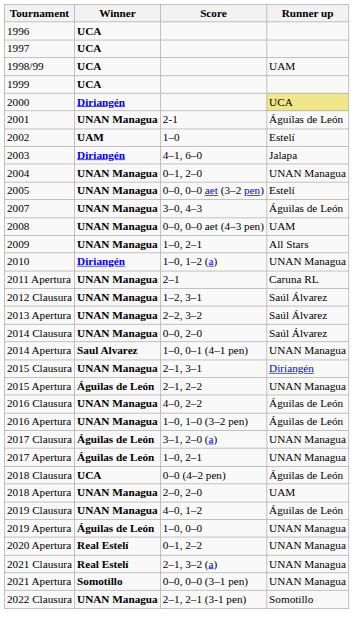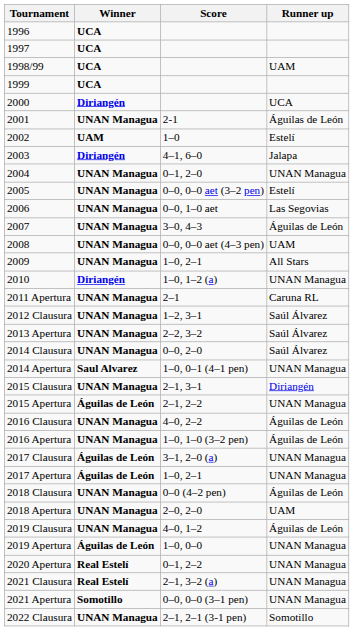 <table class="sortable wikitable">
 <tr>
 <th>Tournament</th>
 <th>Winner</th>
 <th>Score</th>
 <th>Runner up</th>
 </tr>
 <tr>
 <td>1996</td>
 <td><strong>UCA</strong></td>
 <td></td>
 <td></td>
 </tr>
 <tr>
 <td>1997</td>
 <td><strong>UCA</strong></td>
 <td></td>
 <td></td>
 </tr>
 <tr>
 <td>1998/99</td>
 <td><strong>UCA</strong></td>
 <td></td>
 <td>UAM</td>
 </tr>
 <tr>
 <td>1999</td>
 <td><strong>UCA</strong></td>
 <td></td>
 <td></td>
 </tr>
 <tr>
 <td>2000</td>
 <td><strong><a href='#'>Diriangén</a></strong></td>
 <td></td>
-<td style="background: khaki;">UCA</td>
+<td>UCA</td>
 </tr>
 <tr>
 <td>2001</td>
 <td><strong>UNAN Managua</strong></td>
 <td>2-1</td>
 <td>Águilas de León</td>
 </tr>
 <tr>
 <td>2002</td>
 <td><strong>UAM</strong></td>
 <td>1–0</td>
 <td>Estelí</td>
 </tr>
 <tr>
 <td>2003</td>
 <td><strong><a href='#'>Diriangén</a></strong></td>
 <td>4–1, 6–0</td>
 <td>Jalapa</td>
 </tr>
 <tr>
 <td>2004</td>
 <td><strong>UNAN Managua</strong></td>
 <td>0–1, 2–0</td>
 <td>UNAN Managua</td>
 </tr>
 <tr>
 <td>2005</td>
 <td><strong>UNAN Managua</strong></td>
 <td>0–0, 0–0 <a href='#'>aet</a> (3–2 <a href='#'>pen</a>)</td>
 <td>Estelí</td>
+</tr>
+<tr>
+<td>2006</td>
+<td><strong>UNAN Managua</strong></td>
+<td>0–0, 1–0 aet</td>
+<td>Las Segovias</td>
 </tr>
 <tr>
 <td>2007</td>
 <td><strong>UNAN Managua</strong></td>
 <td>3–0, 4–3</td>
 <td>Águilas de León</td>
 </tr>
 <tr>
 <td>2008</td>
 <td><strong>UNAN Managua</strong></td>
 <td>0–0, 0–0 aet (4–3 pen)</td>
 <td>UAM</td>
 </tr>
 <tr>
 <td>2009</td>
 <td><strong>UNAN Managua</strong></td>
 <td>1–0, 2–1</td>
 <td>All Stars</td>
 </tr>
 <tr>
 <td>2010</td>
 <td><strong><a href='#'>Diriangén</a></strong></td>
 <td>1–0, 1–2 (<a href='#'>a</a>)</td>
 <td>UNAN Managua</td>
 </tr>
 <tr>
 <td>2011 Apertura</td>
 <td><strong>UNAN Managua</strong></td>
 <td>2–1</td>
 <td>Caruna RL</td>
 </tr>
 <tr>
 <td>2012 Clausura </td>
 <td><strong>UNAN Managua</strong></td>
 <td>1–2, 3–1</td>
 <td>Saúl Álvarez</td>
 </tr>
 <tr>
 <td>2013 Apertura</td>
 <td><strong>UNAN Managua</strong></td>
 <td>2–2, 3–2</td>
 <td>Saúl Álvarez</td>
 </tr>
 <tr>
 <td>2014 Clausura</td>
 <td><strong>UNAN Managua</strong></td>
 <td>0–0, 2–0</td>
 <td>Saúl Álvarez</td>
 </tr>
 <tr>
 <td>2014 Apertura</td>
 <td><strong>Saul Alvarez</strong></td>
 <td>1–0, 0–1 (4–1 pen)</td>
 <td>UNAN Managua</td>
 </tr>
 <tr>
 <td>2015 Clausura</td>
 <td><strong>UNAN Managua</strong></td>
 <td>2–1, 3–1 </td>
 <td><a href='#'>Diriangén</a></td>
 </tr>
 <tr>
 <td>2015 Apertura</td>
 <td><strong>Águilas de León</strong></td>
 <td>2–1, 2–2</td>
 <td>UNAN Managua</td>
 </tr>
 <tr>
 <td>2016 Clausura</td>
 <td><strong>UNAN Managua</strong></td>
 <td>4–0, 2–2</td>
 <td>Águilas de León</td>
 </tr>
 <tr>
 <td>2016 Apertura</td>
 <td><strong>UNAN Managua</strong></td>
 <td>1–0, 1–0 (3–2 pen)</td>
 <td>Águilas de León</td>
 </tr>
 <tr>
 <td>2017 Clausura</td>
 <td><strong>Águilas de León</strong></td>
 <td>3–1, 2–0 (<a href='#'>a</a>)</td>
 <td>UNAN Managua</td>
 </tr>
 <tr>
 <td>2017 Apertura</td>
 <td><strong>Águilas de León</strong></td>
 <td>1–0, 2–1</td>
 <td>UNAN Managua</td>
 </tr>
 <tr>
 <td>2018 Clausura</td>
-<td><strong>UCA</strong></td>
+<td><strong>UNAN Managua</strong></td>
 <td>0–0 (4–2 pen)</td>
 <td>Águilas de León</td>
 </tr>
 <tr>
 <td>2018 Apertura</td>
 <td><strong>UNAN Managua</strong></td>
 <td>2–0, 2–0</td>
 <td>UAM</td>
 </tr>
 <tr>
 <td>2019 Clausura</td>
 <td><strong>UNAN Managua</strong></td>
 <td>4–0, 1–2</td>
 <td>Águilas de León</td>
 </tr>
 <tr>
 <td>2019 Apertura</td>
 <td><strong>Águilas de León</strong></td>
 <td>1–0, 0–0</td>
 <td>UNAN Managua</td>
 </tr>
 <tr>
 <td>2020 Apertura</td>
 <td><strong>Real Estelí</strong></td>
 <td>0–1, 2–2</td>
 <td>UNAN Managua</td>
 </tr>
 <tr>
 <td>2021 Clausura</td>
 <td><strong>Real Estelí</strong></td>
 <td>2–1, 3–2 (<a href='#'>a</a>)</td>
 <td>UNAN Managua</td>
 </tr>
 <tr>
 <td>2021 Apertura</td>
 <td><strong>Somotillo</strong></td>
 <td>0–0, 0–0 (3–1 pen)</td>
 <td>UNAN Managua</td>
 </tr>
 <tr>
 <td>2022 Clausura</td>
 <td><strong>UNAN Managua</strong></td>
 <td>2–1, 2–1 (3-1 pen)</td>
 <td>Somotillo</td>
 </tr>
 </table>
